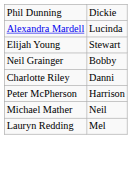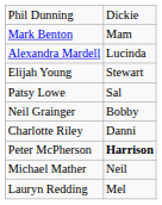 <table class="wikitable">
 <tr>
 <td>Phil Dunning</td>
 <td>Dickie</td>
+</tr>
+<tr>
+<td><a href='#'>Mark Benton</a></td>
+<td>Mam</td>
 </tr>
 <tr>
 <td><a href='#'>Alexandra Mardell</a></td>
 <td>Lucinda</td>
 </tr>
 <tr>
 <td>Elijah Young</td>
 <td>Stewart</td>
+</tr>
+<tr>
+<td>Patsy Lowe</td>
+<td>Sal</td>
 </tr>
 <tr>
 <td>Neil Grainger</td>
 <td>Bobby</td>
 </tr>
 <tr>
 <td>Charlotte Riley</td>
 <td>Danni</td>
 </tr>
 <tr>
 <td>Peter McPherson</td>
-<td>Harrison</td>
+<td><strong>Harrison</strong></td>
 </tr>
 <tr>
 <td>Michael Mather</td>
 <td>Neil</td>
 </tr>
 <tr>
 <td>Lauryn Redding</td>
 <td>Mel</td>
 </tr>
 </table>
